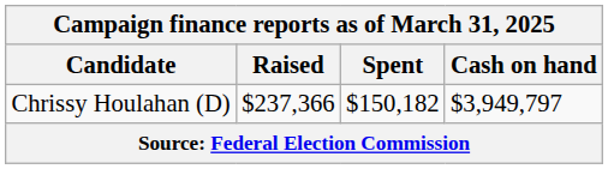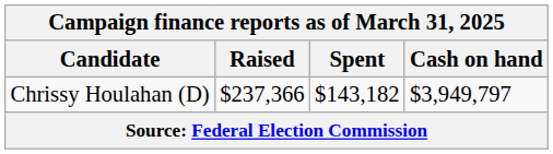 <table class="wikitable sortable">
 <tr>
 <th colspan=4>Campaign finance reports as of March 31, 2025</th>
 </tr>
 <tr style="text-align:center;">
 <th>Candidate</th>
 <th>Raised</th>
 <th>Spent</th>
 <th>Cash on hand</th>
 </tr>
 <tr>
 <td>Chrissy Houlahan (D)</td>
 <td>$237,366</td>
-<td>$150,182</td>
+<td>$143,182</td>
 <td>$3,949,797</td>
 </tr>
 <tr>
 <th colspan="4"><small>Source: <a href='#'>Federal Election Commission</a></small></th>
 </tr>
 </table>
